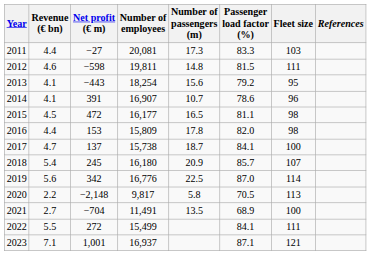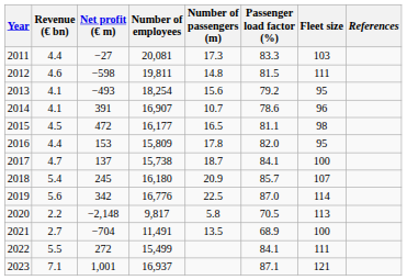 <table class="wikitable" style="text-align:center;">
 <tr>
 <th><a href='#'>Year</a></th>
 <th>Revenue<br>(€ bn) </th>
 <th><a href='#'>Net profit</a><br>(€ m) </th>
 <th>Number of<br>employees </th>
 <th>Number of<br>passengers<br>(m)</th>
 <th>Passenger<br>load factor<br>(%) </th>
 <th>Fleet size </th>
 <th><em>References</em></th>
 </tr>
 <tr>
 <td style="text-align:left;">2011</td>
 <td>4.4</td>
 <td><span>−27</span></td>
 <td>20,081</td>
 <td>17.3</td>
 <td>83.3</td>
 <td>103</td>
 <td></td>
 </tr>
 <tr>
 <td style="text-align:left;">2012</td>
 <td>4.6</td>
 <td><span>−598</span></td>
 <td>19,811</td>
 <td>14.8</td>
 <td>81.5</td>
 <td>111</td>
 <td></td>
 </tr>
 <tr>
 <td style="text-align:left;">2013</td>
 <td>4.1</td>
-<td><span>−443</span></td>
+<td><span>−493</span></td>
 <td>18,254</td>
 <td>15.6</td>
 <td>79.2</td>
 <td>95</td>
 <td></td>
 </tr>
 <tr>
 <td style="text-align:left;">2014</td>
 <td>4.1</td>
 <td>391</td>
 <td>16,907</td>
 <td>10.7</td>
 <td>78.6</td>
 <td>96</td>
 <td></td>
 </tr>
 <tr>
 <td style="text-align:left;">2015</td>
 <td>4.5</td>
 <td>472</td>
 <td>16,177</td>
 <td>16.5</td>
 <td>81.1</td>
 <td>98</td>
 <td></td>
 </tr>
 <tr>
 <td style="text-align:left;">2016</td>
 <td>4.4</td>
 <td>153</td>
 <td>15,809</td>
 <td>17.8</td>
 <td>82.0</td>
-<td>98</td>
+<td>95</td>
 <td></td>
 </tr>
 <tr>
 <td style="text-align:left;">2017</td>
 <td>4.7</td>
 <td>137</td>
 <td>15,738</td>
 <td>18.7</td>
 <td>84.1</td>
 <td>100</td>
 <td></td>
 </tr>
 <tr>
 <td>2018</td>
 <td>5.4</td>
 <td>245</td>
 <td>16,180</td>
 <td>20.9</td>
 <td>85.7</td>
 <td>107</td>
 <td></td>
 </tr>
 <tr>
 <td>2019</td>
 <td>5.6</td>
 <td>342</td>
 <td>16,776</td>
 <td>22.5</td>
 <td>87.0</td>
 <td>114</td>
 <td></td>
 </tr>
 <tr>
 <td>2020</td>
 <td>2.2</td>
 <td><span>−2,148</span></td>
 <td>9,817</td>
 <td>5.8</td>
 <td>70.5</td>
 <td>113</td>
 <td></td>
 </tr>
 <tr>
 <td>2021</td>
 <td>2.7</td>
 <td><span>−704</span></td>
 <td>11,491</td>
 <td>13.5</td>
 <td>68.9</td>
 <td>100</td>
 <td></td>
 </tr>
 <tr>
 <td>2022</td>
 <td>5.5</td>
 <td>272</td>
 <td>15,499</td>
 <td></td>
 <td>84.1</td>
 <td>111</td>
 <td></td>
 </tr>
 <tr>
 <td>2023</td>
 <td>7.1</td>
 <td>1,001</td>
 <td>16,937</td>
 <td></td>
 <td>87.1</td>
 <td>121</td>
 <td></td>
 </tr>
 </table>
